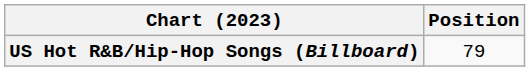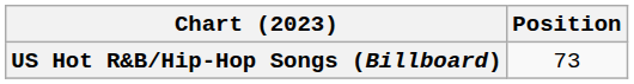 <table class="wikitable plainrowheaders" style="text-align:center">
 <tr>
 <th scope="col">Chart (2023)</th>
 <th scope="col">Position</th>
 </tr>
 <tr>
 <th scope="row">US Hot R&B/Hip-Hop Songs (<em>Billboard</em>)</th>
-<td>79</td>
+<td>73</td>
 </tr>
 </table>
